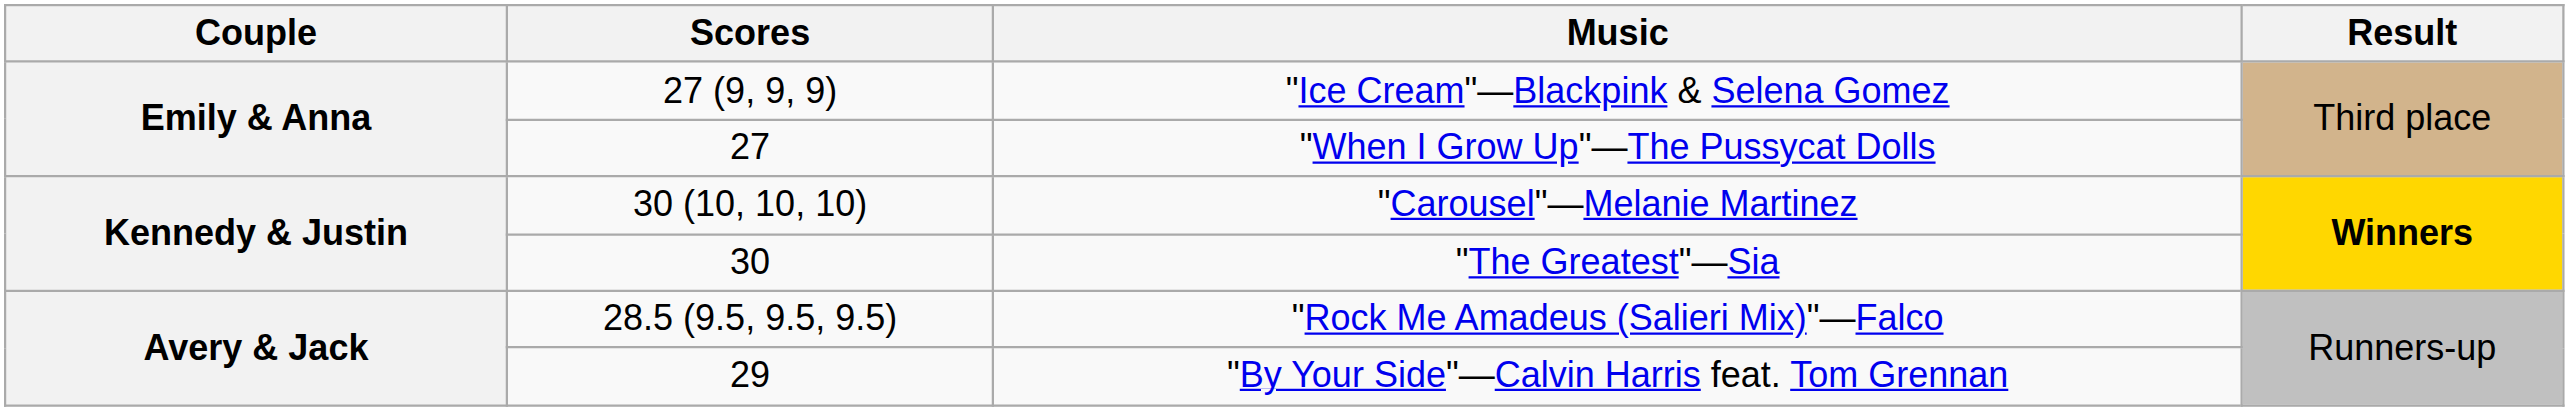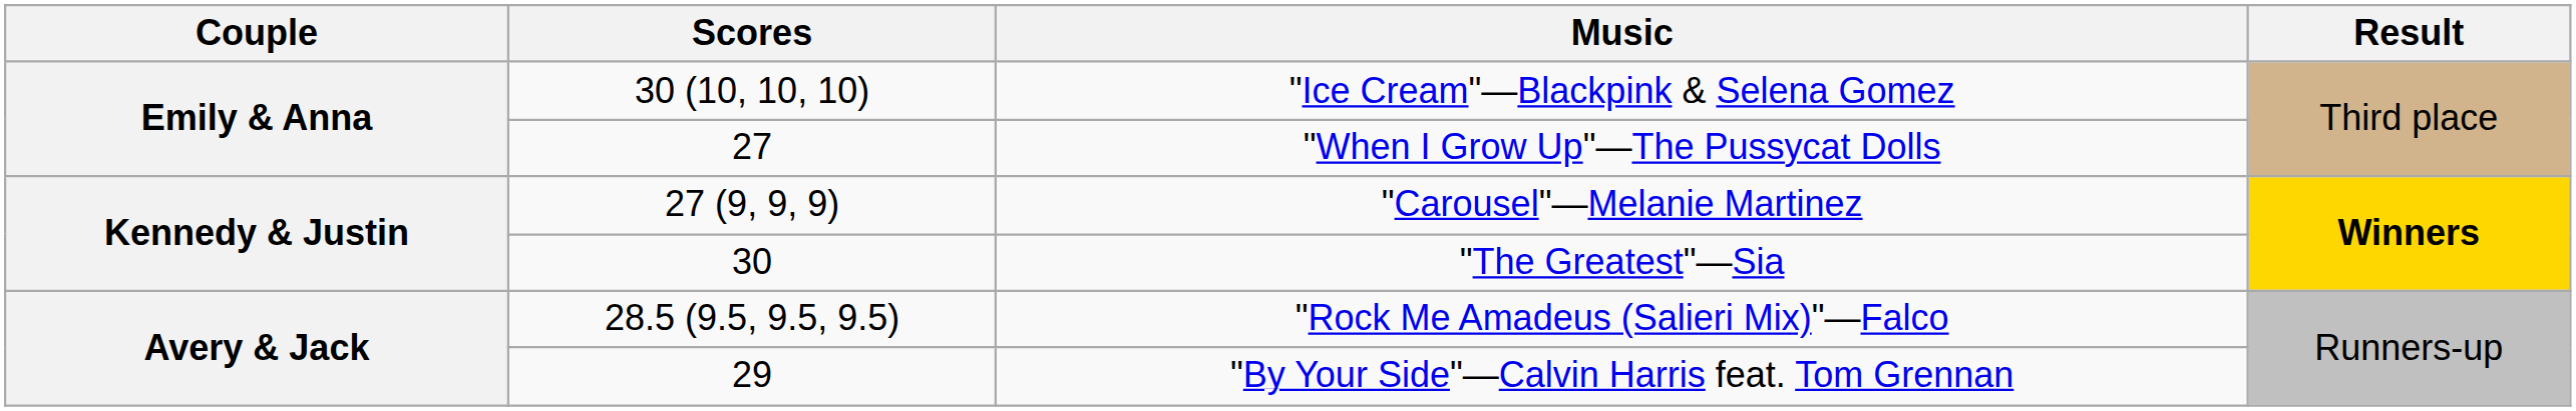 <table class="wikitable sortable" style="text-align:center; width: 90%">
 <tr>
 <th scope="col">Couple</th>
 <th scope="col">Scores</th>
 <th scope="col" class="unsortable">Music</th>
 <th scope="col" class="unsortable">Result</th>
 </tr>
 <tr>
 <th rowspan="2" scope="col">Emily & Anna</th>
-<td>27 (9, 9, 9)</td>
+<td>30 (10, 10, 10)</td>
 <td>"<a href='#'>Ice Cream</a>"—<a href='#'>Blackpink</a> & <a href='#'>Selena Gomez</a></td>
 <td rowspan="2" bgcolor="tan">Third place</td>
 </tr>
 <tr>
 <td>27</td>
 <td>"<a href='#'>When I Grow Up</a>"—<a href='#'>The Pussycat Dolls</a></td>
 </tr>
 <tr>
 <th rowspan="2" scope="col">Kennedy & Justin</th>
-<td>30 (10, 10, 10)</td>
+<td>27 (9, 9, 9)</td>
 <td>"<a href='#'>Carousel</a>"—<a href='#'>Melanie Martinez</a></td>
 <td rowspan="2" bgcolor="gold"><strong>Winners</strong></td>
 </tr>
 <tr>
 <td>30</td>
 <td>"<a href='#'>The Greatest</a>"—<a href='#'>Sia</a></td>
 </tr>
 <tr>
 <th rowspan="2" scope="col">Avery & Jack</th>
 <td>28.5 (9.5, 9.5, 9.5)</td>
 <td>"<a href='#'>Rock Me Amadeus (Salieri Mix)</a>"—<a href='#'>Falco</a></td>
 <td rowspan="2" bgcolor="silver">Runners-up</td>
 </tr>
 <tr>
 <td>29</td>
 <td>"<a href='#'>By Your Side</a>"—<a href='#'>Calvin Harris</a> feat. <a href='#'>Tom Grennan</a></td>
 </tr>
 </table>
